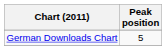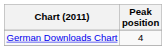 <table class="wikitable sortable" border="1">
 <tr>
 <th>Chart (2011)</th>
 <th>Peak<br>position</th>
 </tr>
 <tr>
 </tr>
 <tr>
 </tr>
 <tr>
 <td><a href='#'>German Downloads Chart</a></td>
-<td style="text-align:center;">5</td>
+<td style="text-align:center;">4</td>
 </tr>
 <tr>
 </tr>
 </table>
